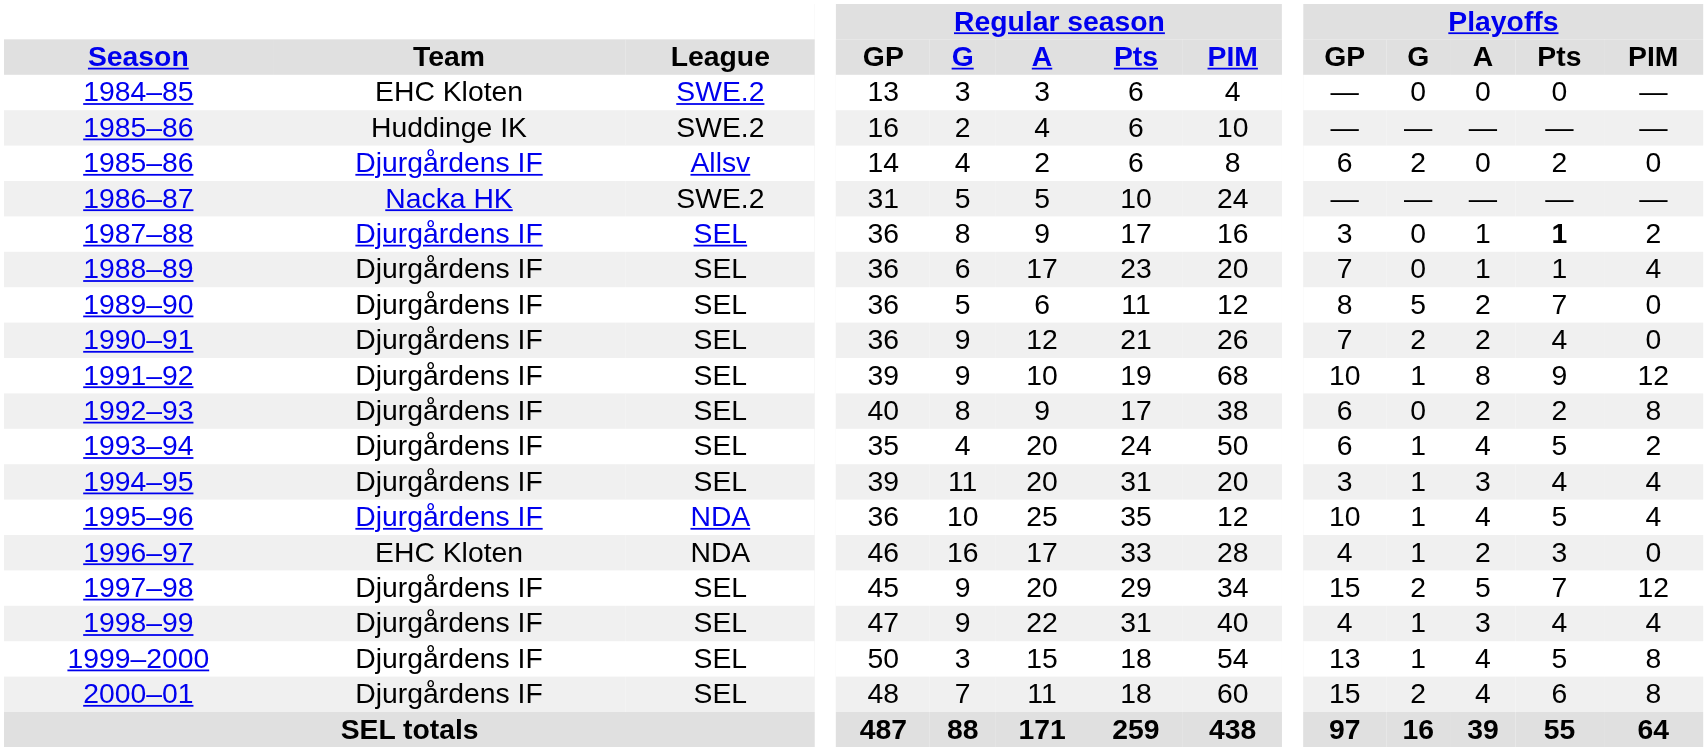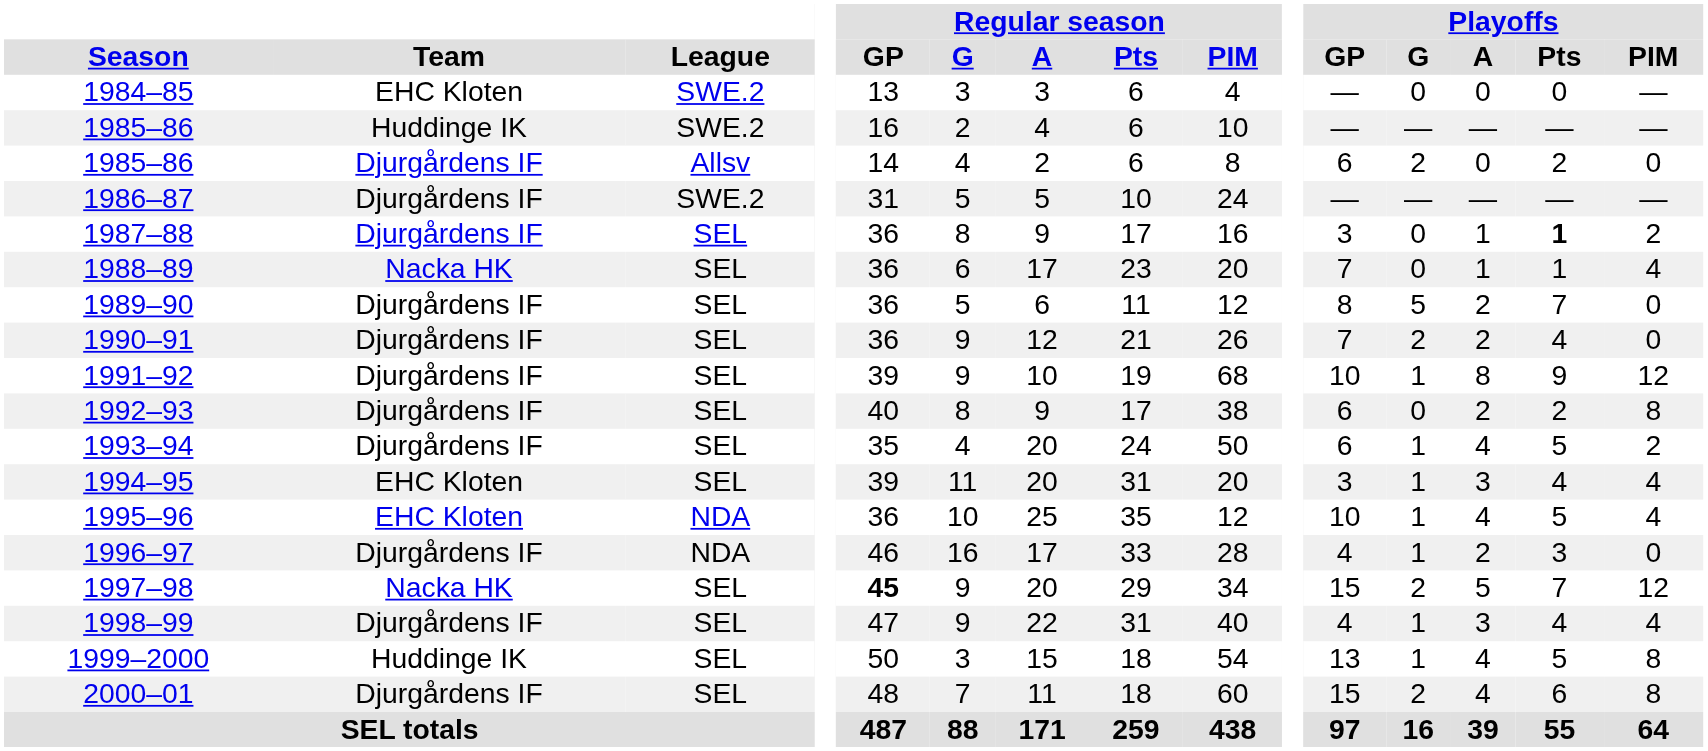 <table border="0" cellpadding="1" cellspacing="0" style="text-align:center; width:60em">
 <tr bgcolor="#e0e0e0">
 <th colspan="3" bgcolor="#ffffff"> </th>
 <th rowspan="99" bgcolor="#ffffff"> </th>
 <th colspan="5"><a href='#'>Regular season</a></th>
 <th rowspan="99" bgcolor="#ffffff"> </th>
 <th colspan="5"><a href='#'>Playoffs</a></th>
 </tr>
 <tr bgcolor="#e0e0e0">
 <th><a href='#'>Season</a></th>
 <th>Team</th>
 <th>League</th>
 <th>GP</th>
 <th><a href='#'>G</a></th>
 <th><a href='#'>A</a></th>
 <th><a href='#'>Pts</a></th>
 <th><a href='#'>PIM</a></th>
 <th>GP</th>
 <th>G</th>
 <th>A</th>
 <th>Pts</th>
 <th>PIM</th>
 </tr>
 <tr>
 <td><a href='#'>1984–85</a></td>
 <td>EHC Kloten</td>
 <td><a href='#'>SWE.2</a></td>
 <td>13</td>
 <td>3</td>
 <td>3</td>
 <td>6</td>
 <td>4</td>
 <td>—</td>
 <td>0</td>
 <td>0</td>
 <td>0</td>
 <td>—</td>
 </tr>
 <tr bgcolor="#f0f0f0">
 <td><a href='#'>1985–86</a></td>
 <td>Huddinge IK</td>
 <td>SWE.2</td>
 <td>16</td>
 <td>2</td>
 <td>4</td>
 <td>6</td>
 <td>10</td>
 <td>—</td>
 <td>—</td>
 <td>—</td>
 <td>—</td>
 <td>—</td>
 </tr>
 <tr>
 <td><a href='#'>1985–86</a></td>
 <td><a href='#'>Djurgårdens IF</a></td>
 <td><a href='#'>Allsv</a></td>
 <td>14</td>
 <td>4</td>
 <td>2</td>
 <td>6</td>
 <td>8</td>
 <td>6</td>
 <td>2</td>
 <td>0</td>
 <td>2</td>
 <td>0</td>
 </tr>
 <tr bgcolor="#f0f0f0">
 <td><a href='#'>1986–87</a></td>
-<td><a href='#'>Nacka HK</a></td>
+<td>Djurgårdens IF</td>
 <td>SWE.2</td>
 <td>31</td>
 <td>5</td>
 <td>5</td>
 <td>10</td>
 <td>24</td>
 <td>—</td>
 <td>—</td>
 <td>—</td>
 <td>—</td>
 <td>—</td>
 </tr>
 <tr>
 <td><a href='#'>1987–88</a></td>
 <td><a href='#'>Djurgårdens IF</a></td>
 <td><a href='#'>SEL</a></td>
 <td>36</td>
 <td>8</td>
 <td>9</td>
 <td>17</td>
 <td>16</td>
 <td>3</td>
 <td>0</td>
 <td>1</td>
 <td><strong>1</strong></td>
 <td>2</td>
 </tr>
 <tr bgcolor="#f0f0f0">
 <td><a href='#'>1988–89</a></td>
-<td>Djurgårdens IF</td>
+<td><a href='#'>Nacka HK</a></td>
 <td>SEL</td>
 <td>36</td>
 <td>6</td>
 <td>17</td>
 <td>23</td>
 <td>20</td>
 <td>7</td>
 <td>0</td>
 <td>1</td>
 <td>1</td>
 <td>4</td>
 </tr>
 <tr>
 <td><a href='#'>1989–90</a></td>
 <td>Djurgårdens IF</td>
 <td>SEL</td>
 <td>36</td>
 <td>5</td>
 <td>6</td>
 <td>11</td>
 <td>12</td>
 <td>8</td>
 <td>5</td>
 <td>2</td>
 <td>7</td>
 <td>0</td>
 </tr>
 <tr bgcolor="#f0f0f0">
 <td><a href='#'>1990–91</a></td>
 <td>Djurgårdens IF</td>
 <td>SEL</td>
 <td>36</td>
 <td>9</td>
 <td>12</td>
 <td>21</td>
 <td>26</td>
 <td>7</td>
 <td>2</td>
 <td>2</td>
 <td>4</td>
 <td>0</td>
 </tr>
 <tr>
 <td><a href='#'>1991–92</a></td>
 <td>Djurgårdens IF</td>
 <td>SEL</td>
 <td>39</td>
 <td>9</td>
 <td>10</td>
 <td>19</td>
 <td>68</td>
 <td>10</td>
 <td>1</td>
 <td>8</td>
 <td>9</td>
 <td>12</td>
 </tr>
 <tr bgcolor="#f0f0f0">
 <td><a href='#'>1992–93</a></td>
 <td>Djurgårdens IF</td>
 <td>SEL</td>
 <td>40</td>
 <td>8</td>
 <td>9</td>
 <td>17</td>
 <td>38</td>
 <td>6</td>
 <td>0</td>
 <td>2</td>
 <td>2</td>
 <td>8</td>
 </tr>
 <tr>
 <td><a href='#'>1993–94</a></td>
 <td>Djurgårdens IF</td>
 <td>SEL</td>
 <td>35</td>
 <td>4</td>
 <td>20</td>
 <td>24</td>
 <td>50</td>
 <td>6</td>
 <td>1</td>
 <td>4</td>
 <td>5</td>
 <td>2</td>
 </tr>
 <tr bgcolor="#f0f0f0">
 <td><a href='#'>1994–95</a></td>
-<td>Djurgårdens IF</td>
+<td>EHC Kloten</td>
 <td>SEL</td>
 <td>39</td>
 <td>11</td>
 <td>20</td>
 <td>31</td>
 <td>20</td>
 <td>3</td>
 <td>1</td>
 <td>3</td>
 <td>4</td>
 <td>4</td>
 </tr>
 <tr>
 <td><a href='#'>1995–96</a></td>
-<td><a href='#'>Djurgårdens IF</a></td>
+<td><a href='#'>EHC Kloten</a></td>
 <td><a href='#'>NDA</a></td>
 <td>36</td>
 <td>10</td>
 <td>25</td>
 <td>35</td>
 <td>12</td>
 <td>10</td>
 <td>1</td>
 <td>4</td>
 <td>5</td>
 <td>4</td>
 </tr>
 <tr bgcolor="#f0f0f0">
 <td><a href='#'>1996–97</a></td>
-<td>EHC Kloten</td>
+<td>Djurgårdens IF</td>
 <td>NDA</td>
 <td>46</td>
 <td>16</td>
 <td>17</td>
 <td>33</td>
 <td>28</td>
 <td>4</td>
 <td>1</td>
 <td>2</td>
 <td>3</td>
 <td>0</td>
 </tr>
 <tr>
 <td><a href='#'>1997–98</a></td>
-<td>Djurgårdens IF</td>
+<td><a href='#'>Nacka HK</a></td>
 <td>SEL</td>
-<td>45</td>
+<td><strong>45</strong></td>
 <td>9</td>
 <td>20</td>
 <td>29</td>
 <td>34</td>
 <td>15</td>
 <td>2</td>
 <td>5</td>
 <td>7</td>
 <td>12</td>
 </tr>
 <tr bgcolor="#f0f0f0">
 <td><a href='#'>1998–99</a></td>
 <td>Djurgårdens IF</td>
 <td>SEL</td>
 <td>47</td>
 <td>9</td>
 <td>22</td>
 <td>31</td>
 <td>40</td>
 <td>4</td>
 <td>1</td>
 <td>3</td>
 <td>4</td>
 <td>4</td>
 </tr>
 <tr>
 <td><a href='#'>1999–2000</a></td>
-<td>Djurgårdens IF</td>
+<td>Huddinge IK</td>
 <td>SEL</td>
 <td>50</td>
 <td>3</td>
 <td>15</td>
 <td>18</td>
 <td>54</td>
 <td>13</td>
 <td>1</td>
 <td>4</td>
 <td>5</td>
 <td>8</td>
 </tr>
 <tr bgcolor="#f0f0f0">
 <td><a href='#'>2000–01</a></td>
 <td>Djurgårdens IF</td>
 <td>SEL</td>
 <td>48</td>
 <td>7</td>
 <td>11</td>
 <td>18</td>
 <td>60</td>
 <td>15</td>
 <td>2</td>
 <td>4</td>
 <td>6</td>
 <td>8</td>
 </tr>
 <tr bgcolor="#e0e0e0">
 <th colspan="3">SEL totals</th>
 <th>487</th>
 <th>88</th>
 <th>171</th>
 <th>259</th>
 <th>438</th>
 <th>97</th>
 <th>16</th>
 <th>39</th>
 <th>55</th>
 <th>64</th>
 </tr>
 </table>
